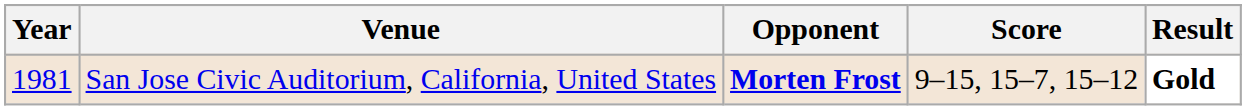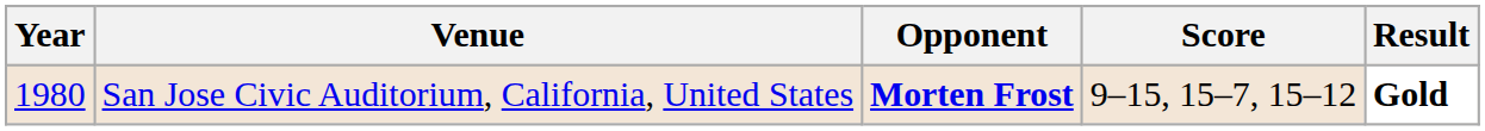 <table class="sortable wikitable" style="font-size: 90%;">
 <tr>
 <th>Year</th>
 <th>Venue</th>
 <th>Opponent</th>
 <th>Score</th>
 <th>Result</th>
 </tr>
 <tr style="background:#F3E6D7">
-<td align="center"><a href='#'>1981</a></td>
+<td align="center"><a href='#'>1980</a></td>
 <td align="left"><a href='#'>San Jose Civic Auditorium</a>, <a href='#'>California</a>, <a href='#'>United States</a></td>
 <td align="left"><strong> <a href='#'>Morten Frost</a></strong></td>
 <td align="left">9–15, 15–7, 15–12</td>
 <td style="text-align:left; background:white"> <strong>Gold</strong></td>
 </tr>
 </table>
